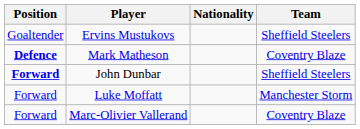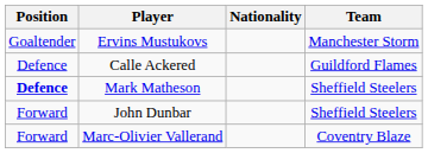 <table class="wikitable">
 <tr>
 <th>Position</th>
 <th>Player</th>
 <th>Nationality</th>
 <th>Team</th>
 </tr>
 <tr align="center">
 <td><a href='#'>Goaltender</a></td>
 <td><a href='#'>Ervins Mustukovs</a></td>
 <td></td>
-<td><a href='#'>Sheffield Steelers</a></td>
+<td><a href='#'>Manchester Storm</a></td>
+</tr>
+<tr align="center">
+<td><a href='#'>Defence</a></td>
+<td>Calle Ackered</td>
+<td></td>
+<td><a href='#'>Guildford Flames</a></td>
 </tr>
 <tr align="center">
 <td><strong><a href='#'>Defence</a></strong></td>
 <td><a href='#'>Mark Matheson</a></td>
 <td></td>
-<td><a href='#'>Coventry Blaze</a></td>
-</tr>
-<tr align="center">
-<td><strong><a href='#'>Forward</a></strong></td>
-<td>John Dunbar</td>
-<td></td>
 <td><a href='#'>Sheffield Steelers</a></td>
 </tr>
 <tr align="center">
 <td><a href='#'>Forward</a></td>
-<td><a href='#'>Luke Moffatt</a></td>
+<td>John Dunbar</td>
 <td></td>
-<td><a href='#'>Manchester Storm</a></td>
+<td><a href='#'>Sheffield Steelers</a></td>
 </tr>
 <tr align="center">
 <td><a href='#'>Forward</a></td>
 <td><a href='#'>Marc-Olivier Vallerand</a></td>
 <td></td>
 <td><a href='#'>Coventry Blaze</a></td>
 </tr>
 </table>
